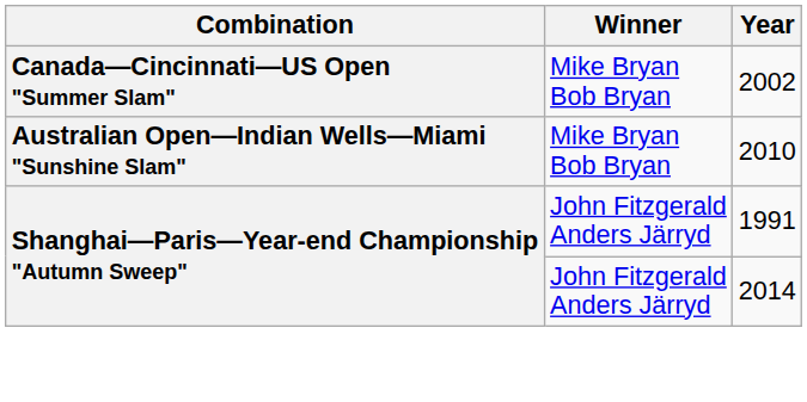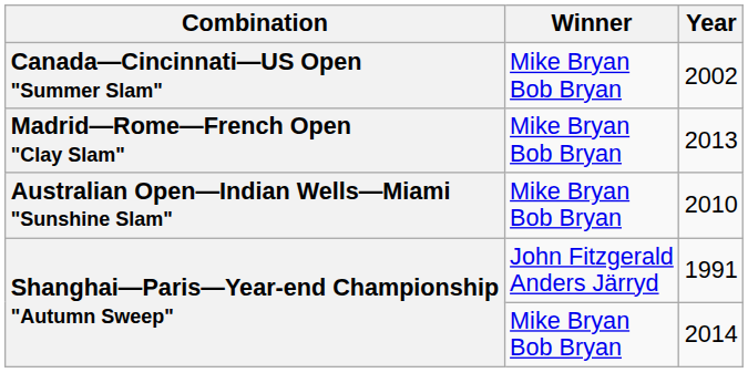 <table class="wikitable nowrap">
 <tr>
 <th>Combination</th>
 <th>Winner</th>
 <th>Year</th>
 </tr>
 <tr>
 <th style="text-align: left;">Canada—Cincinnati—US Open<br><small>"Summer Slam"</small></th>
 <td> <a href='#'>Mike Bryan</a><br> <a href='#'>Bob Bryan</a></td>
 <td>2002</td>
 </tr>
 <tr>
+<th style="text-align: left;">Madrid—Rome—French Open<br><small>"Clay Slam"</small></th>
+<td> <a href='#'>Mike Bryan</a><br> <a href='#'>Bob Bryan</a></td>
+<td>2013</td>
+</tr>
+<tr>
 <th style="text-align: left;">Australian Open—Indian Wells—Miami<br><small>"Sunshine Slam"</small></th>
 <td> <a href='#'>Mike Bryan</a><br> <a href='#'>Bob Bryan</a></td>
 <td>2010</td>
 </tr>
 <tr>
 <th rowspan="2" style="text-align: left;">Shanghai—Paris—Year-end Championship<br><small>"Autumn Sweep"</small></th>
 <td> <a href='#'>John Fitzgerald</a><br> <a href='#'>Anders Järryd</a></td>
 <td>1991</td>
 </tr>
 <tr>
-<td> <a href='#'>John Fitzgerald</a><br> <a href='#'>Anders Järryd</a></td>
+<td> <a href='#'>Mike Bryan</a><br> <a href='#'>Bob Bryan</a></td>
 <td>2014</td>
 </tr>
 </table>
